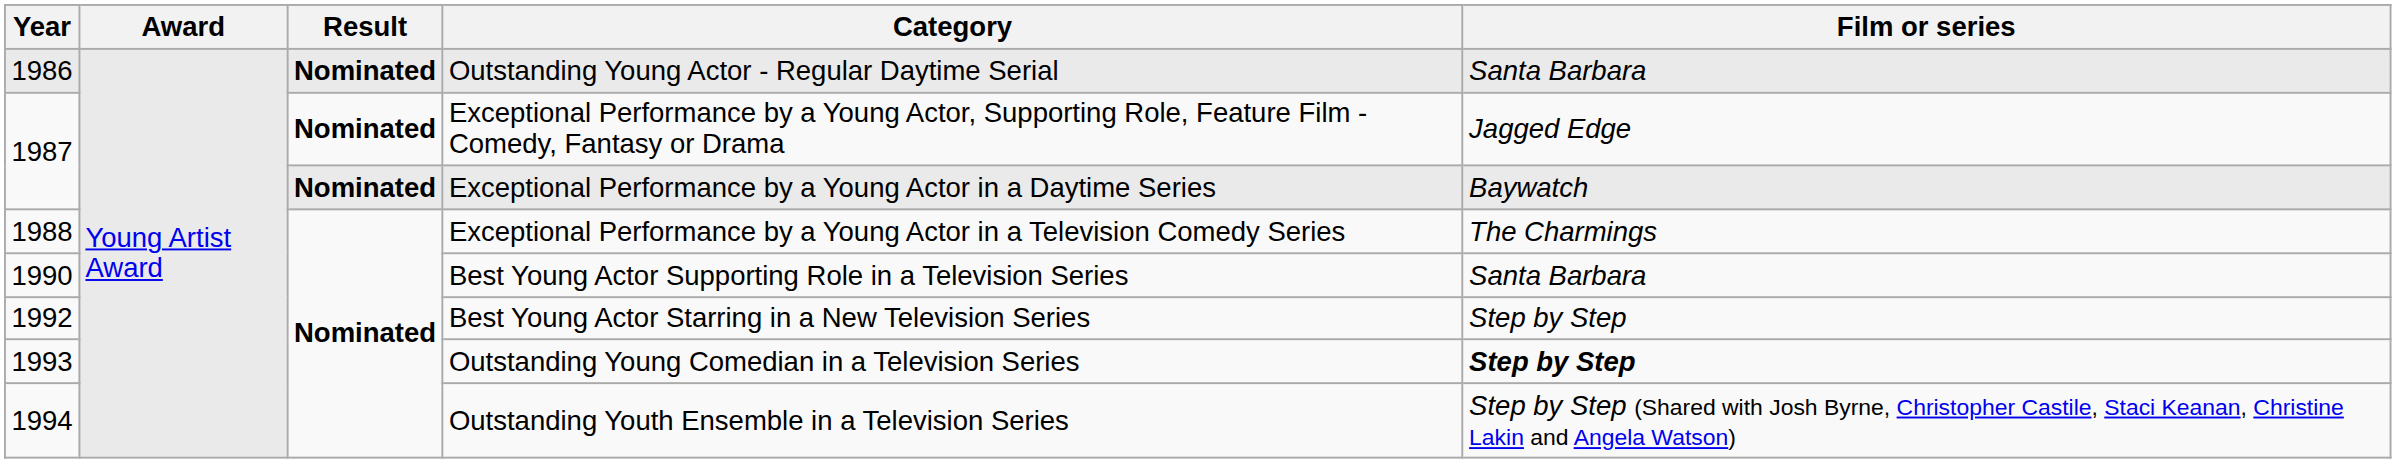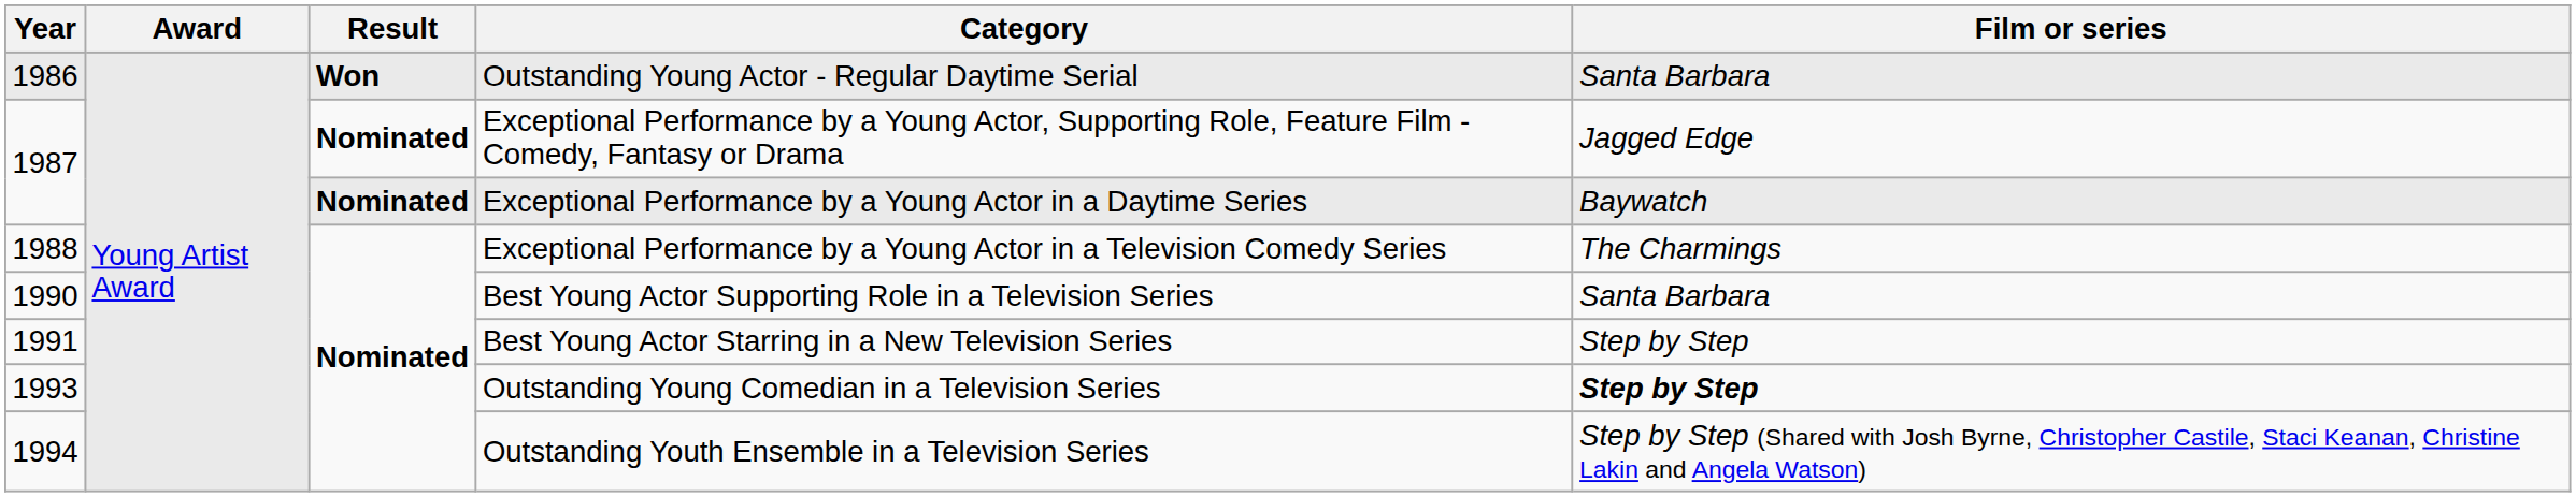 <table class="wikitable" style="font-size: 90%;">
 <tr>
 <th>Year</th>
 <th>Award</th>
 <th>Result</th>
 <th>Category</th>
 <th>Film or series</th>
 </tr>
 <tr style="background-color: #EAEAEA;">
 <td>1986</td>
 <td rowspan=8><a href='#'>Young Artist Award</a></td>
-<td><strong>Nominated</strong></td>
+<td><strong>Won</strong></td>
 <td>Outstanding Young Actor - Regular Daytime Serial</td>
 <td><em>Santa Barbara</em></td>
 </tr>
 <tr>
 <td rowspan=2>1987</td>
 <td><strong>Nominated</strong></td>
 <td>Exceptional Performance by a Young Actor, Supporting Role, Feature Film - Comedy, Fantasy or Drama</td>
 <td><em>Jagged Edge</em></td>
 </tr>
 <tr style="background-color: #EAEAEA;">
 <td><strong>Nominated</strong></td>
 <td>Exceptional Performance by a Young Actor in a Daytime Series</td>
 <td><em>Baywatch</em></td>
 </tr>
 <tr>
 <td>1988</td>
 <td rowspan=5><strong>Nominated</strong></td>
 <td>Exceptional Performance by a Young Actor in a Television Comedy Series</td>
 <td><em>The Charmings</em></td>
 </tr>
 <tr>
 <td>1990</td>
 <td>Best Young Actor Supporting Role in a Television Series</td>
 <td><em>Santa Barbara</em></td>
 </tr>
 <tr>
-<td>1992</td>
+<td>1991</td>
 <td>Best Young Actor Starring in a New Television Series</td>
 <td><em>Step by Step</em></td>
 </tr>
 <tr>
 <td>1993</td>
 <td>Outstanding Young Comedian in a Television Series</td>
 <td><strong><em>Step by Step</em></strong></td>
 </tr>
 <tr>
 <td>1994</td>
 <td>Outstanding Youth Ensemble in a Television Series</td>
 <td><em>Step by Step</em> <small>(Shared with Josh Byrne, <a href='#'>Christopher Castile</a>, <a href='#'>Staci Keanan</a>, <a href='#'>Christine Lakin</a> and <a href='#'>Angela Watson</a>)</small></td>
 </tr>
 </table>
